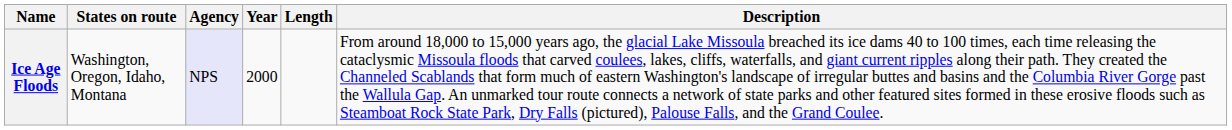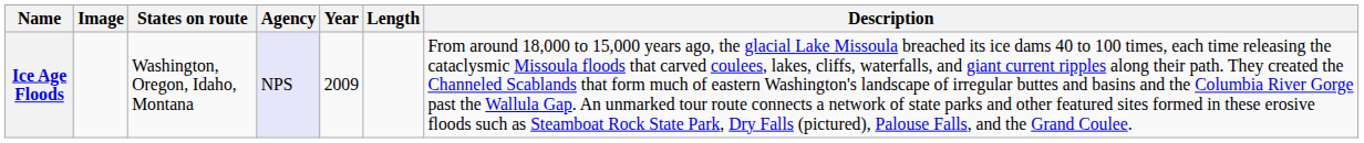 <table class="wikitable">
 <tr>
 <th scope="col">Name</th>
+<th scope="col">Image</th>
 <th scope="col">States on route</th>
 <th scope="col">Agency</th>
 <th scope="col">Year </th>
 <th scope="col">Length</th>
 <th scope="col">Description</th>
 </tr>
 <tr>
 <th scope="row"><a href='#'>Ice Age Floods</a></th>
+<td></td>
 <td>Washington, Oregon, Idaho, Montana</td>
 <td style="background: lavender;">NPS</td>
-<td>2000</td>
+<td>2009</td>
 <td></td>
 <td>From around 18,000 to 15,000 years ago, the <a href='#'>glacial Lake Missoula</a> breached its ice dams 40 to 100 times, each time releasing the cataclysmic <a href='#'>Missoula floods</a> that carved <a href='#'>coulees</a>, lakes, cliffs, waterfalls, and <a href='#'>giant current ripples</a> along their path. They created the <a href='#'>Channeled Scablands</a> that form much of eastern Washington's landscape of irregular buttes and basins and the <a href='#'>Columbia River Gorge</a> past the <a href='#'>Wallula Gap</a>. An unmarked tour route connects a network of state parks and other featured sites formed in these erosive floods such as <a href='#'>Steamboat Rock State Park</a>, <a href='#'>Dry Falls</a> (pictured), <a href='#'>Palouse Falls</a>, and the <a href='#'>Grand Coulee</a>.</td>
 </tr>
 </table>
